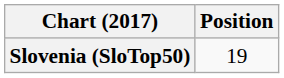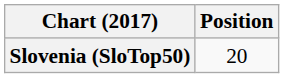 <table class="wikitable plainrowheaders" style="text-align:center;">
 <tr>
 <th>Chart (2017)</th>
 <th>Position</th>
 </tr>
 <tr>
 <th scope="row">Slovenia (SloTop50)</th>
-<td align=center>19</td>
+<td align=center>20</td>
 </tr>
 </table>
